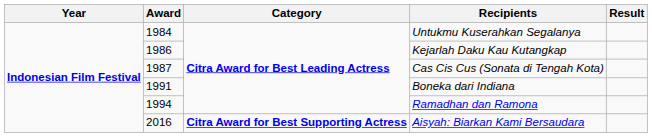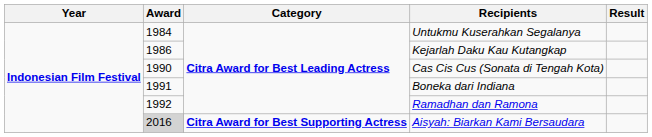 <table class="wikitable sortable">
 <tr>
 <th>Year</th>
 <th>Award</th>
 <th>Category</th>
 <th>Recipients</th>
 <th>Result</th>
 </tr>
 <tr>
 <td rowspan="6"><strong><a href='#'>Indonesian Film Festival</a></strong></td>
 <td>1984</td>
 <td rowspan="5"><strong><a href='#'>Citra Award for Best Leading Actress</a></strong></td>
 <td><em>Untukmu Kuserahkan Segalanya</em></td>
 <td></td>
 </tr>
 <tr>
 <td>1986</td>
 <td><em>Kejarlah Daku Kau Kutangkap</em></td>
 <td></td>
 </tr>
 <tr>
-<td>1987</td>
+<td>1990</td>
 <td><em>Cas Cis Cus (Sonata di Tengah Kota)</em></td>
 <td></td>
 </tr>
 <tr>
 <td>1991</td>
 <td><em>Boneka dari Indiana</em></td>
 <td></td>
 </tr>
 <tr>
-<td>1994</td>
+<td>1992</td>
 <td><em><a href='#'>Ramadhan dan Ramona</a></em></td>
 <td></td>
 </tr>
 <tr>
-<td>2016</td>
+<td style="background: lightgrey;">2016</td>
 <td><strong><a href='#'>Citra Award for Best Supporting Actress</a></strong></td>
 <td><em><a href='#'>Aisyah: Biarkan Kami Bersaudara</a></em></td>
 <td></td>
 </tr>
 </table>
